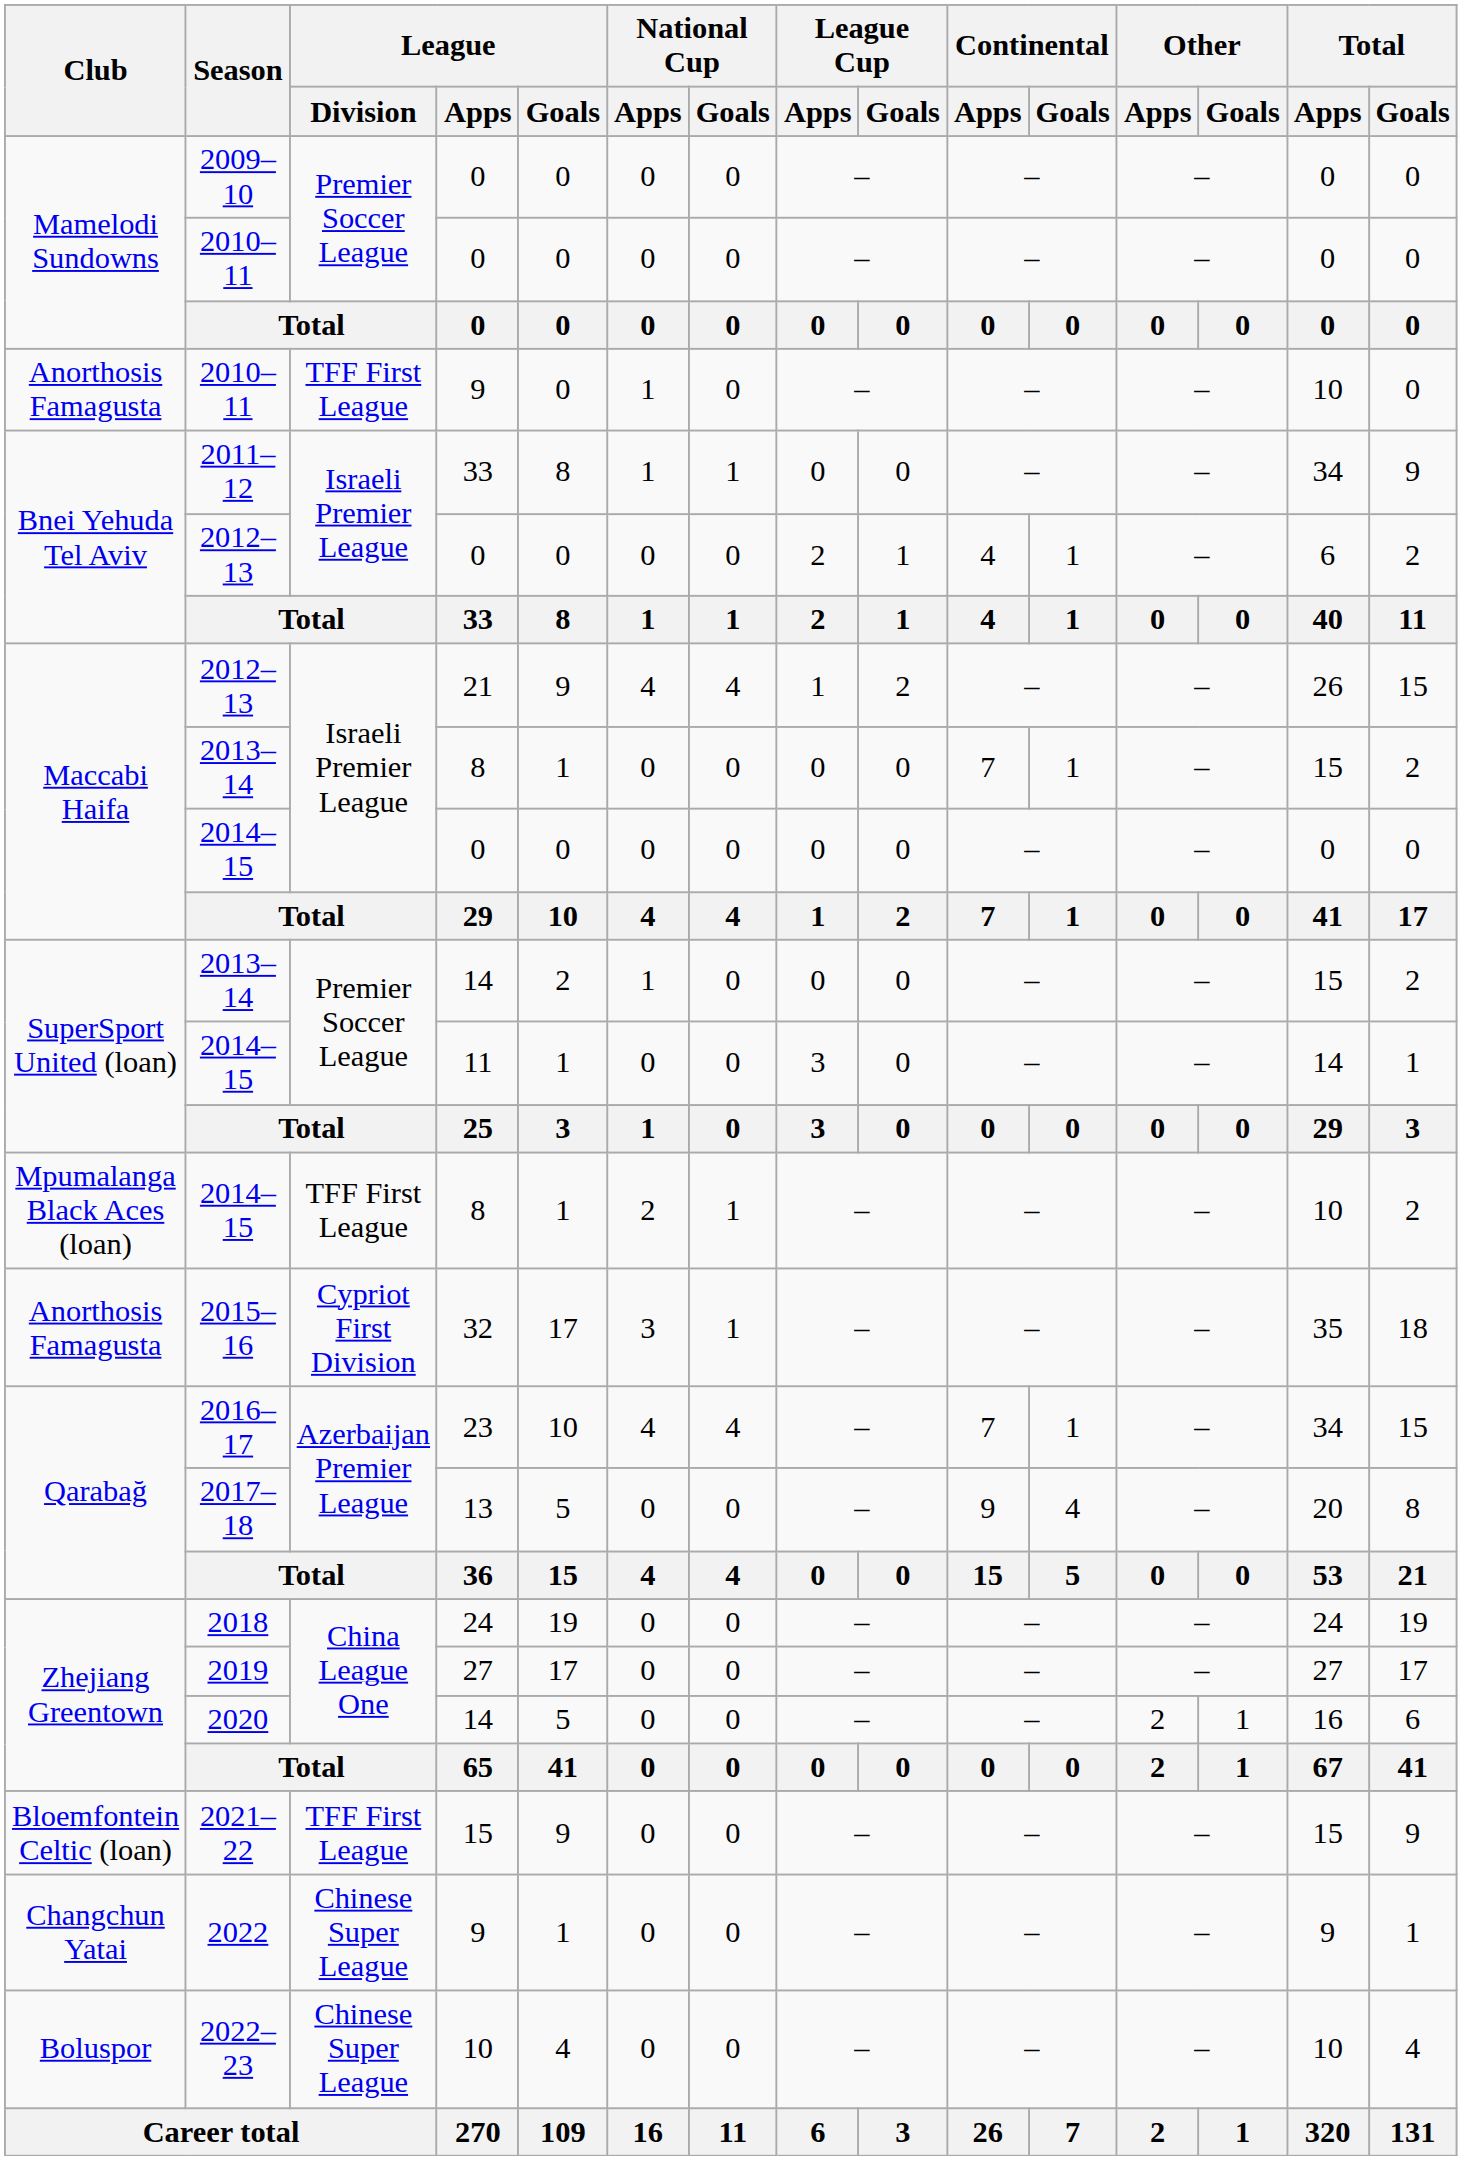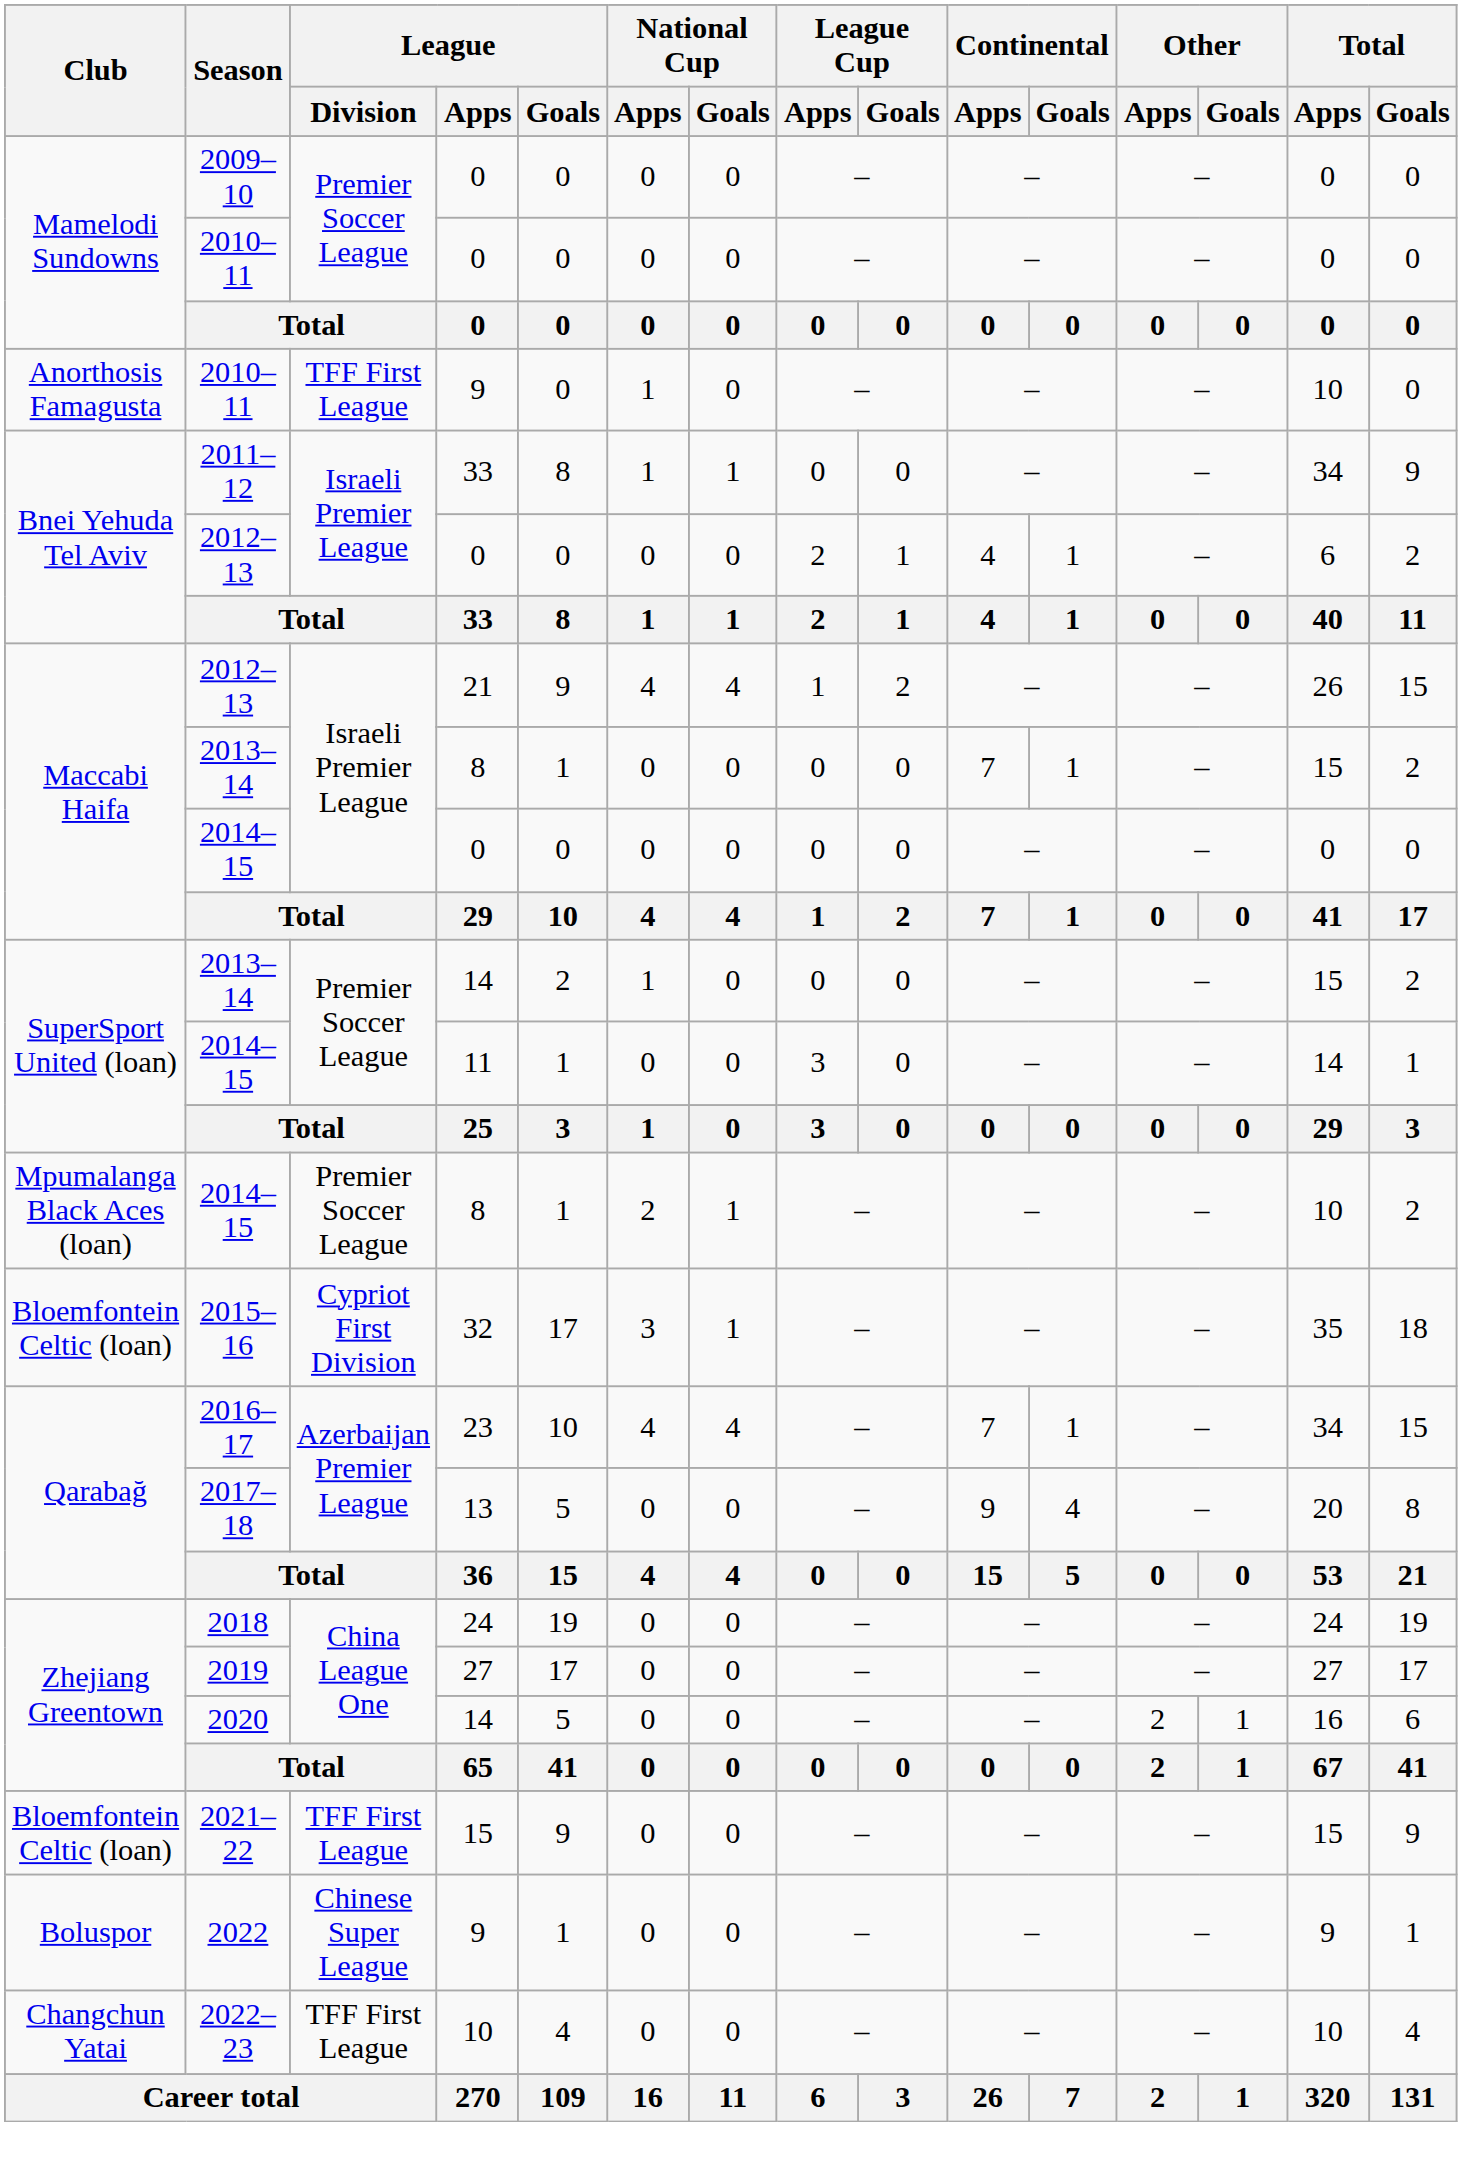 <table class="wikitable" style="text-align: center;">
 <tr>
 <th rowspan="2">Club</th>
 <th rowspan="2">Season</th>
 <th colspan="3">League</th>
 <th colspan="2">National Cup</th>
 <th colspan="2">League Cup</th>
 <th colspan="2">Continental</th>
 <th colspan="2">Other</th>
 <th colspan="2">Total</th>
 </tr>
 <tr>
 <th>Division</th>
 <th>Apps</th>
 <th>Goals</th>
 <th>Apps</th>
 <th>Goals</th>
 <th>Apps</th>
 <th>Goals</th>
 <th>Apps</th>
 <th>Goals</th>
 <th>Apps</th>
 <th>Goals</th>
 <th>Apps</th>
 <th>Goals</th>
 </tr>
 <tr>
 <td rowspan="3" valign="center"><a href='#'>Mamelodi Sundowns</a></td>
 <td><a href='#'>2009–10</a></td>
 <td rowspan="2" valign="center"><a href='#'>Premier Soccer League</a></td>
 <td>0</td>
 <td>0</td>
 <td>0</td>
 <td>0</td>
 <td colspan="2">–</td>
 <td colspan="2">–</td>
 <td colspan="2">–</td>
 <td>0</td>
 <td>0</td>
 </tr>
 <tr>
 <td><a href='#'>2010–11</a></td>
 <td>0</td>
 <td>0</td>
 <td>0</td>
 <td>0</td>
 <td colspan="2">–</td>
 <td colspan="2">–</td>
 <td colspan="2">–</td>
 <td>0</td>
 <td>0</td>
 </tr>
 <tr>
 <th colspan="2">Total</th>
 <th>0</th>
 <th>0</th>
 <th>0</th>
 <th>0</th>
 <th>0</th>
 <th>0</th>
 <th>0</th>
 <th>0</th>
 <th>0</th>
 <th>0</th>
 <th>0</th>
 <th>0</th>
 </tr>
 <tr>
 <td valign="center"><a href='#'>Anorthosis Famagusta</a></td>
 <td><a href='#'>2010–11</a></td>
 <td><a href='#'>TFF First League</a></td>
 <td>9</td>
 <td>0</td>
 <td>1</td>
 <td>0</td>
 <td colspan="2">–</td>
 <td colspan="2">–</td>
 <td colspan="2">–</td>
 <td>10</td>
 <td>0</td>
 </tr>
 <tr>
 <td rowspan="3" valign="center"><a href='#'>Bnei Yehuda Tel Aviv</a></td>
 <td><a href='#'>2011–12</a></td>
 <td rowspan="2" valign="center"><a href='#'>Israeli Premier League</a></td>
 <td>33</td>
 <td>8</td>
 <td>1</td>
 <td>1</td>
 <td>0</td>
 <td>0</td>
 <td colspan="2">–</td>
 <td colspan="2">–</td>
 <td>34</td>
 <td>9</td>
 </tr>
 <tr>
 <td><a href='#'>2012–13</a></td>
 <td>0</td>
 <td>0</td>
 <td>0</td>
 <td>0</td>
 <td>2</td>
 <td>1</td>
 <td>4</td>
 <td>1</td>
 <td colspan="2">–</td>
 <td>6</td>
 <td>2</td>
 </tr>
 <tr>
 <th colspan="2">Total</th>
 <th>33</th>
 <th>8</th>
 <th>1</th>
 <th>1</th>
 <th>2</th>
 <th>1</th>
 <th>4</th>
 <th>1</th>
 <th>0</th>
 <th>0</th>
 <th>40</th>
 <th>11</th>
 </tr>
 <tr>
 <td rowspan="4" valign="center"><a href='#'>Maccabi Haifa</a></td>
 <td><a href='#'>2012–13</a></td>
 <td rowspan="3" valign="center">Israeli Premier League</td>
 <td>21</td>
 <td>9</td>
 <td>4</td>
 <td>4</td>
 <td>1</td>
 <td>2</td>
 <td colspan="2">–</td>
 <td colspan="2">–</td>
 <td>26</td>
 <td>15</td>
 </tr>
 <tr>
 <td><a href='#'>2013–14</a></td>
 <td>8</td>
 <td>1</td>
 <td>0</td>
 <td>0</td>
 <td>0</td>
 <td>0</td>
 <td>7</td>
 <td>1</td>
 <td colspan="2">–</td>
 <td>15</td>
 <td>2</td>
 </tr>
 <tr>
 <td><a href='#'>2014–15</a></td>
 <td>0</td>
 <td>0</td>
 <td>0</td>
 <td>0</td>
 <td>0</td>
 <td>0</td>
 <td colspan="2">–</td>
 <td colspan="2">–</td>
 <td>0</td>
 <td>0</td>
 </tr>
 <tr>
 <th colspan="2">Total</th>
 <th>29</th>
 <th>10</th>
 <th>4</th>
 <th>4</th>
 <th>1</th>
 <th>2</th>
 <th>7</th>
 <th>1</th>
 <th>0</th>
 <th>0</th>
 <th>41</th>
 <th>17</th>
 </tr>
 <tr>
 <td rowspan="3" valign="center"><a href='#'>SuperSport United</a> (loan)</td>
 <td><a href='#'>2013–14</a></td>
 <td rowspan="2" valign="center">Premier Soccer League</td>
 <td>14</td>
 <td>2</td>
 <td>1</td>
 <td>0</td>
 <td>0</td>
 <td>0</td>
 <td colspan="2">–</td>
 <td colspan="2">–</td>
 <td>15</td>
 <td>2</td>
 </tr>
 <tr>
 <td><a href='#'>2014–15</a></td>
 <td>11</td>
 <td>1</td>
 <td>0</td>
 <td>0</td>
 <td>3</td>
 <td>0</td>
 <td colspan="2">–</td>
 <td colspan="2">–</td>
 <td>14</td>
 <td>1</td>
 </tr>
 <tr>
 <th colspan="2">Total</th>
 <th>25</th>
 <th>3</th>
 <th>1</th>
 <th>0</th>
 <th>3</th>
 <th>0</th>
 <th>0</th>
 <th>0</th>
 <th>0</th>
 <th>0</th>
 <th>29</th>
 <th>3</th>
 </tr>
 <tr>
 <td valign="center"><a href='#'>Mpumalanga Black Aces</a> (loan)</td>
 <td><a href='#'>2014–15</a></td>
-<td>TFF First League</td>
+<td>Premier Soccer League</td>
 <td>8</td>
 <td>1</td>
 <td>2</td>
 <td>1</td>
 <td colspan="2">–</td>
 <td colspan="2">–</td>
 <td colspan="2">–</td>
 <td>10</td>
 <td>2</td>
 </tr>
 <tr>
-<td valign="center"><a href='#'>Anorthosis Famagusta</a></td>
+<td valign="center"><a href='#'>Bloemfontein Celtic</a> (loan)</td>
 <td><a href='#'>2015–16</a></td>
 <td><a href='#'>Cypriot First Division</a></td>
 <td>32</td>
 <td>17</td>
 <td>3</td>
 <td>1</td>
 <td colspan="2">–</td>
 <td colspan="2">–</td>
 <td colspan="2">–</td>
 <td>35</td>
 <td>18</td>
 </tr>
 <tr>
 <td rowspan="3" valign="center"><a href='#'>Qarabağ</a></td>
 <td><a href='#'>2016–17</a></td>
 <td rowspan="2" valign="center"><a href='#'>Azerbaijan Premier League</a></td>
 <td>23</td>
 <td>10</td>
 <td>4</td>
 <td>4</td>
 <td colspan="2">–</td>
 <td>7</td>
 <td>1</td>
 <td colspan="2">–</td>
 <td>34</td>
 <td>15</td>
 </tr>
 <tr>
 <td><a href='#'>2017–18</a></td>
 <td>13</td>
 <td>5</td>
 <td>0</td>
 <td>0</td>
 <td colspan="2">–</td>
 <td>9</td>
 <td>4</td>
 <td colspan="2">–</td>
 <td>20</td>
 <td>8</td>
 </tr>
 <tr>
 <th colspan="2">Total</th>
 <th>36</th>
 <th>15</th>
 <th>4</th>
 <th>4</th>
 <th>0</th>
 <th>0</th>
 <th>15</th>
 <th>5</th>
 <th>0</th>
 <th>0</th>
 <th>53</th>
 <th>21</th>
 </tr>
 <tr>
 <td rowspan="4" valign="center"><a href='#'>Zhejiang Greentown</a></td>
 <td><a href='#'>2018</a></td>
 <td rowspan="3"><a href='#'>China League One</a></td>
 <td>24</td>
 <td>19</td>
 <td>0</td>
 <td>0</td>
 <td colspan="2">–</td>
 <td colspan="2">–</td>
 <td colspan="2">–</td>
 <td>24</td>
 <td>19</td>
 </tr>
 <tr>
 <td><a href='#'>2019</a></td>
 <td>27</td>
 <td>17</td>
 <td>0</td>
 <td>0</td>
 <td colspan="2">–</td>
 <td colspan="2">–</td>
 <td colspan="2">–</td>
 <td>27</td>
 <td>17</td>
 </tr>
 <tr>
 <td><a href='#'>2020</a></td>
 <td>14</td>
 <td>5</td>
 <td>0</td>
 <td>0</td>
 <td colspan="2">–</td>
 <td colspan="2">–</td>
 <td>2</td>
 <td>1</td>
 <td>16</td>
 <td>6</td>
 </tr>
 <tr>
 <th colspan="2">Total</th>
 <th>65</th>
 <th>41</th>
 <th>0</th>
 <th>0</th>
 <th>0</th>
 <th>0</th>
 <th>0</th>
 <th>0</th>
 <th>2</th>
 <th>1</th>
 <th>67</th>
 <th>41</th>
 </tr>
 <tr>
 <td valign="center"><a href='#'>Bloemfontein Celtic</a> (loan)</td>
 <td><a href='#'>2021–22</a></td>
 <td><a href='#'>TFF First League</a></td>
 <td>15</td>
 <td>9</td>
 <td>0</td>
 <td>0</td>
 <td colspan="2">–</td>
 <td colspan="2">–</td>
 <td colspan="2">–</td>
 <td>15</td>
 <td>9</td>
 </tr>
 <tr>
-<td valign="center"><a href='#'>Changchun Yatai</a></td>
+<td valign="center"><a href='#'>Boluspor</a></td>
 <td><a href='#'>2022</a></td>
 <td><a href='#'>Chinese Super League</a></td>
 <td>9</td>
 <td>1</td>
 <td>0</td>
 <td>0</td>
 <td colspan="2">–</td>
 <td colspan="2">–</td>
 <td colspan="2">–</td>
 <td>9</td>
 <td>1</td>
 </tr>
 <tr>
-<td valign="center"><a href='#'>Boluspor</a></td>
+<td valign="center"><a href='#'>Changchun Yatai</a></td>
 <td><a href='#'>2022–23</a></td>
-<td><a href='#'>Chinese Super League</a></td>
+<td>TFF First League</td>
 <td>10</td>
 <td>4</td>
 <td>0</td>
 <td>0</td>
 <td colspan="2">–</td>
 <td colspan="2">–</td>
 <td colspan="2">–</td>
 <td>10</td>
 <td>4</td>
 </tr>
 <tr>
 <th colspan="3">Career total</th>
 <th>270</th>
 <th>109</th>
 <th>16</th>
 <th>11</th>
 <th>6</th>
 <th>3</th>
 <th>26</th>
 <th>7</th>
 <th>2</th>
 <th>1</th>
 <th>320</th>
 <th>131</th>
 </tr>
 </table>
